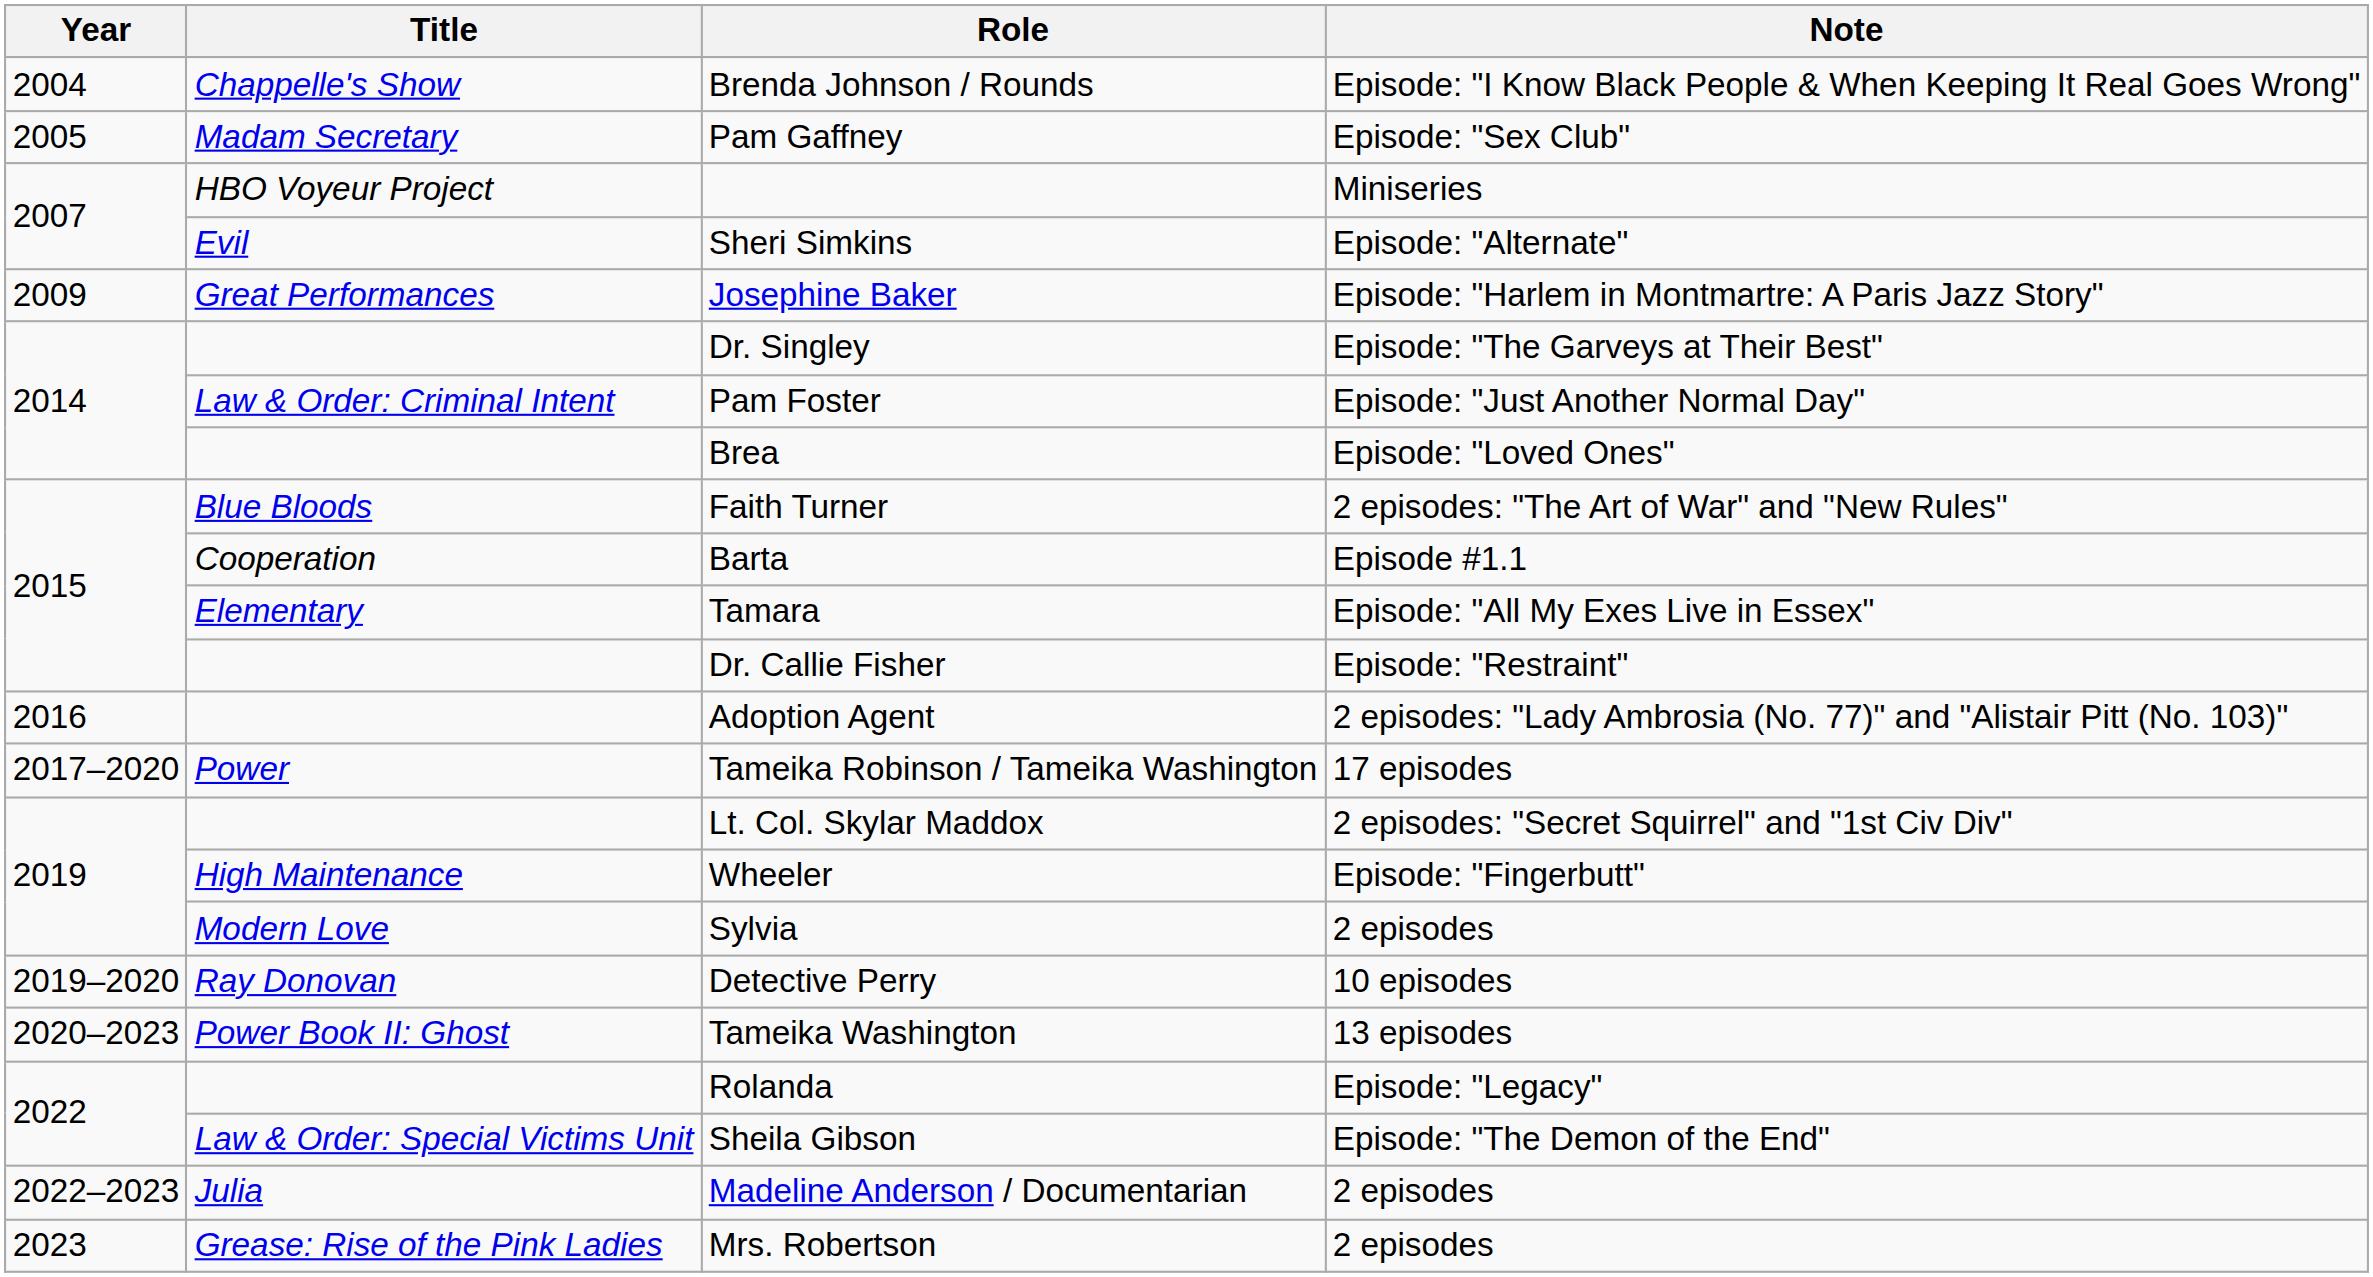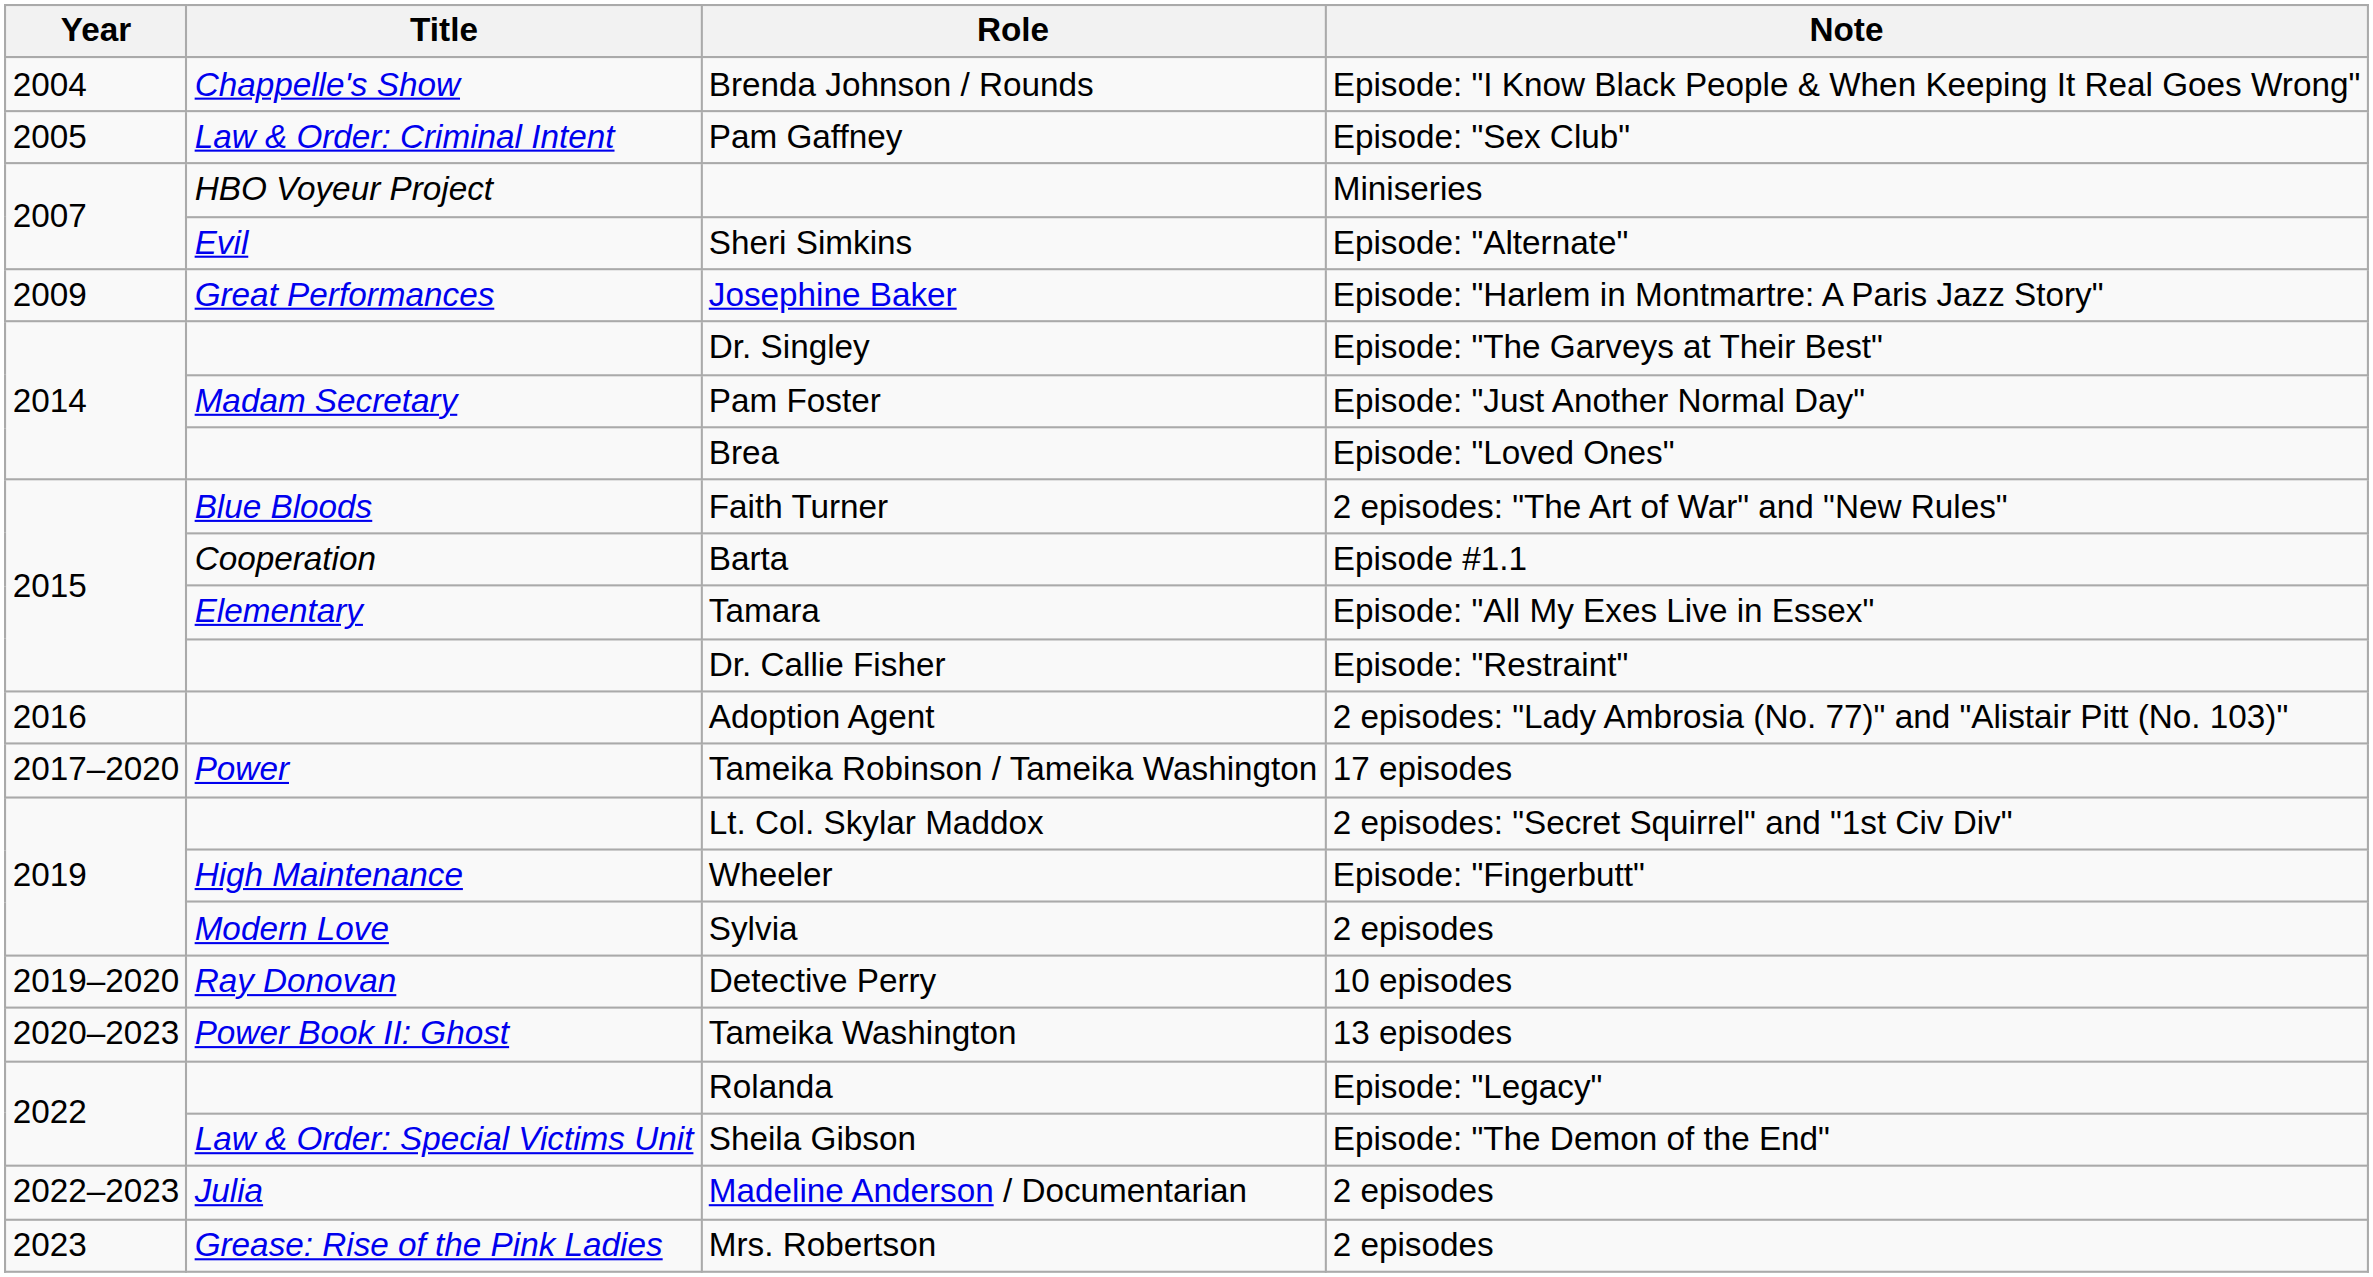 <table class="wikitable sortable mw-collapsible">
 <tr>
 <th>Year</th>
 <th>Title</th>
 <th>Role</th>
 <th>Note</th>
 </tr>
 <tr>
 <td>2004</td>
 <td><em><a href='#'>Chappelle's Show</a></em></td>
 <td>Brenda Johnson / Rounds</td>
 <td>Episode: "I Know Black People & When Keeping It Real Goes Wrong"</td>
 </tr>
 <tr>
 <td>2005</td>
-<td><em><a href='#'>Madam Secretary</a></em></td>
+<td><em><a href='#'>Law & Order: Criminal Intent</a></em></td>
 <td>Pam Gaffney</td>
 <td>Episode: "Sex Club"</td>
 </tr>
 <tr>
 <td rowspan="2">2007</td>
 <td><em>HBO Voyeur Project</em></td>
 <td></td>
 <td>Miniseries</td>
 </tr>
 <tr>
 <td><em><a href='#'>Evil</a></em></td>
 <td>Sheri Simkins</td>
 <td>Episode: "Alternate"</td>
 </tr>
 <tr>
 <td>2009</td>
 <td><em><a href='#'>Great Performances</a></em></td>
 <td><a href='#'>Josephine Baker</a></td>
 <td>Episode: "Harlem in Montmartre: A Paris Jazz Story"</td>
 </tr>
 <tr>
 <td rowspan=3>2014</td>
 <td><em></em></td>
 <td>Dr. Singley</td>
 <td>Episode: "The Garveys at Their Best"</td>
 </tr>
 <tr>
-<td><em><a href='#'>Law & Order: Criminal Intent</a></em></td>
+<td><em><a href='#'>Madam Secretary</a></em></td>
 <td>Pam Foster</td>
 <td>Episode: "Just Another Normal Day"</td>
 </tr>
 <tr>
 <td><em></em></td>
 <td>Brea</td>
 <td>Episode: "Loved Ones"</td>
 </tr>
 <tr>
 <td rowspan="4">2015</td>
 <td><em><a href='#'>Blue Bloods</a></em></td>
 <td>Faith Turner</td>
 <td>2 episodes: "The Art of War" and "New Rules"</td>
 </tr>
 <tr>
 <td><em>Cooperation</em></td>
 <td>Barta</td>
 <td>Episode #1.1</td>
 </tr>
 <tr>
 <td><em><a href='#'>Elementary</a></em></td>
 <td>Tamara</td>
 <td>Episode: "All My Exes Live in Essex"</td>
 </tr>
 <tr>
 <td><em></em></td>
 <td>Dr. Callie Fisher</td>
 <td>Episode: "Restraint"</td>
 </tr>
 <tr>
 <td>2016</td>
 <td><em></em></td>
 <td>Adoption Agent</td>
 <td>2 episodes: "Lady Ambrosia (No. 77)" and "Alistair Pitt (No. 103)"</td>
 </tr>
 <tr>
 <td>2017–2020</td>
 <td><em><a href='#'>Power</a></em></td>
 <td>Tameika Robinson / Tameika Washington</td>
 <td>17 episodes</td>
 </tr>
 <tr>
 <td rowspan="3">2019</td>
 <td><em></em></td>
 <td>Lt. Col. Skylar Maddox</td>
 <td>2 episodes: "Secret Squirrel" and "1st Civ Div"</td>
 </tr>
 <tr>
 <td><em><a href='#'>High Maintenance</a></em></td>
 <td>Wheeler</td>
 <td>Episode: "Fingerbutt"</td>
 </tr>
 <tr>
 <td><em><a href='#'>Modern Love</a></em></td>
 <td>Sylvia</td>
 <td>2 episodes</td>
 </tr>
 <tr>
 <td>2019–2020</td>
 <td><em><a href='#'>Ray Donovan</a></em></td>
 <td>Detective Perry</td>
 <td>10 episodes</td>
 </tr>
 <tr>
 <td>2020–2023</td>
 <td><em><a href='#'>Power Book II: Ghost</a></em></td>
 <td>Tameika Washington</td>
 <td>13 episodes</td>
 </tr>
 <tr>
 <td rowspan="2">2022</td>
 <td><em></em></td>
 <td>Rolanda</td>
 <td>Episode: "Legacy"</td>
 </tr>
 <tr>
 <td><em><a href='#'>Law & Order: Special Victims Unit</a></em></td>
 <td>Sheila Gibson</td>
 <td>Episode: "The Demon of the End"</td>
 </tr>
 <tr>
 <td>2022–2023</td>
 <td><em><a href='#'>Julia</a></em></td>
 <td><a href='#'>Madeline Anderson</a> / Documentarian</td>
 <td>2 episodes</td>
 </tr>
 <tr>
 <td>2023</td>
 <td><em><a href='#'>Grease: Rise of the Pink Ladies</a></em></td>
 <td>Mrs. Robertson</td>
 <td>2 episodes</td>
 </tr>
 </table>
